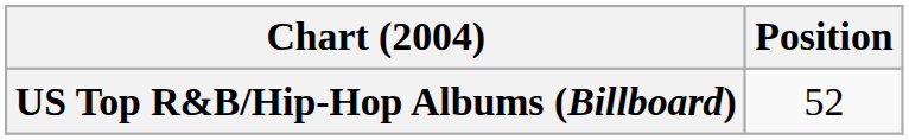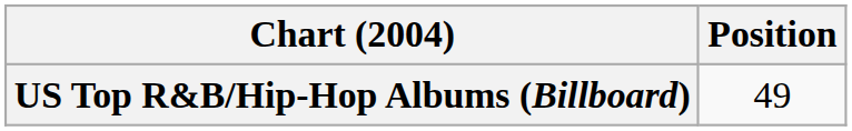 <table class="wikitable plainrowheaders" style="text-align:center">
 <tr>
 <th scope="col">Chart (2004)</th>
 <th scope="col">Position</th>
 </tr>
 <tr>
 <th scope="row">US Top R&B/Hip-Hop Albums (<em>Billboard</em>)</th>
-<td>52</td>
+<td>49</td>
 </tr>
 </table>
